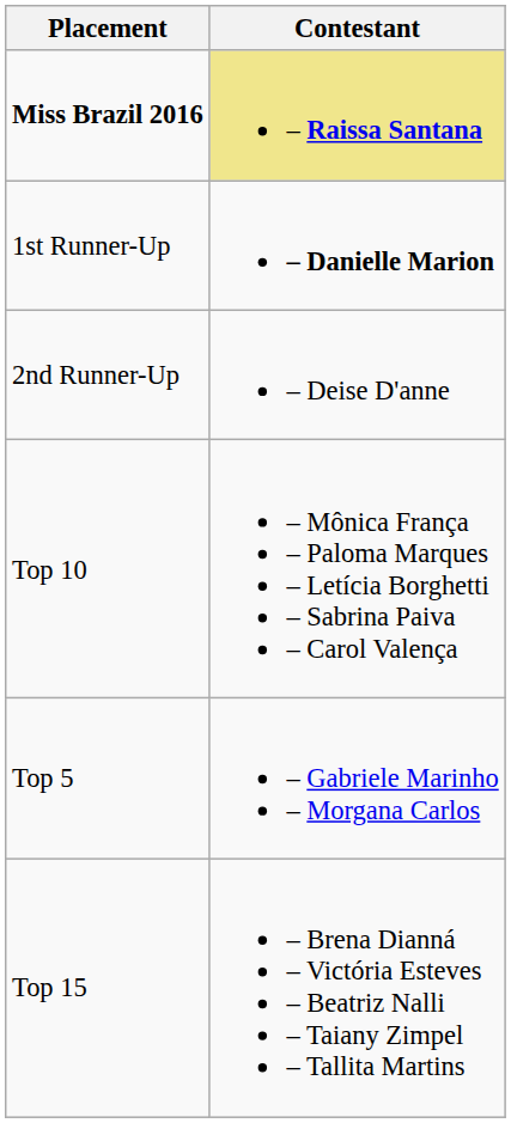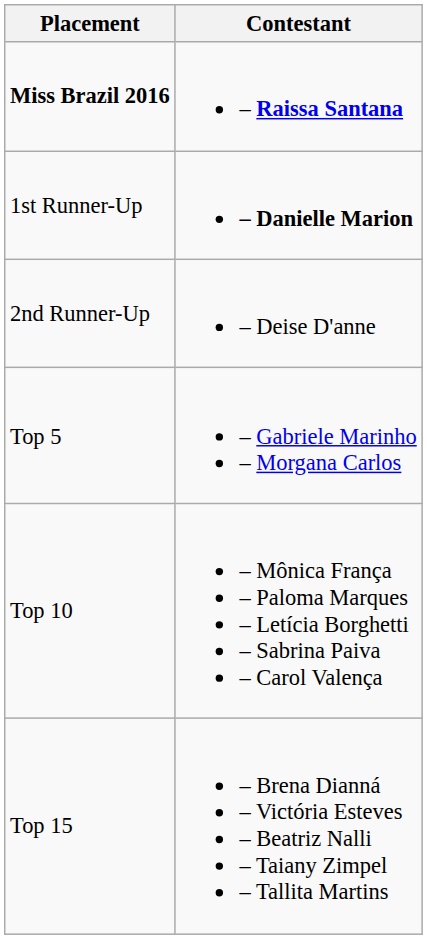 <table class="wikitable sortable" style="font-size: 95%;">
 <tr>
 <th>Placement</th>
 <th>Contestant</th>
 </tr>
 <tr>
 <td><strong>Miss Brazil 2016</strong></td>
-<td style="background: khaki;"><br><ul><li><strong></strong> – <strong><a href='#'>Raissa Santana</a></strong></li></ul></td>
+<td><br><ul><li><strong></strong> – <strong><a href='#'>Raissa Santana</a></strong></li></ul></td>
 </tr>
 <tr>
 <td>1st Runner-Up</td>
 <td><strong><br><ul><li> – Danielle Marion</li></ul></strong></td>
 </tr>
 <tr>
 <td>2nd Runner-Up</td>
 <td><br><ul><li> – Deise D'anne</li></ul></td>
 </tr>
 <tr>
+<td>Top 5</td>
+<td><br><ul><li> – <a href='#'>Gabriele Marinho</a></li><li> – <a href='#'>Morgana Carlos</a></li></ul></td>
+</tr>
+<tr>
 <td>Top 10</td>
 <td><br><ul><li> – Mônica França</li><li> – Paloma Marques</li><li> – Letícia Borghetti</li><li> – Sabrina Paiva</li><li> – Carol Valença</li></ul></td>
-</tr>
-<tr>
-<td>Top 5</td>
-<td><br><ul><li> – <a href='#'>Gabriele Marinho</a></li><li> – <a href='#'>Morgana Carlos</a></li></ul></td>
 </tr>
 <tr>
 <td>Top 15</td>
 <td><br><ul><li> – Brena Dianná</li><li> – Victória Esteves</li><li> – Beatriz Nalli</li><li> – Taiany Zimpel</li><li> – Tallita Martins</li></ul></td>
 </tr>
 </table>
